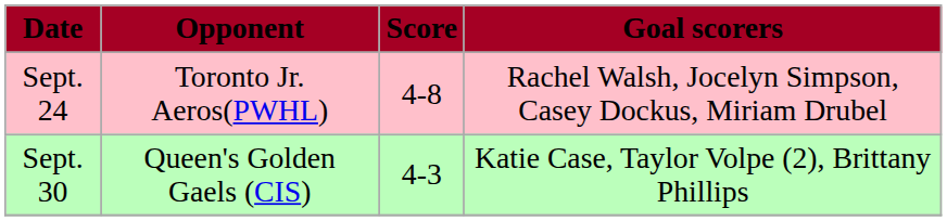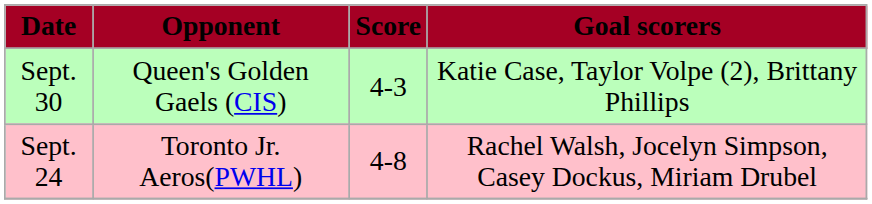 <table class="wikitable" width="80%">
 <tr align="center"  style="background:#A50024;color:black;">
 <td><strong>Date</strong></td>
 <td><strong>Opponent</strong></td>
 <td><strong>Score</strong></td>
 <td><strong>Goal scorers</strong></td>
 </tr>
+<tr align="center" bgcolor="bbffbb">
+<td>Sept. 30</td>
+<td>Queen's Golden Gaels (<a href='#'>CIS</a>)</td>
+<td>4-3</td>
+<td>Katie Case, Taylor Volpe (2), Brittany Phillips</td>
+</tr>
 <tr align="center" bgcolor="pink">
 <td>Sept. 24</td>
 <td>Toronto Jr. Aeros(<a href='#'>PWHL</a>)</td>
 <td>4-8</td>
 <td>Rachel Walsh, Jocelyn Simpson, Casey Dockus, Miriam Drubel</td>
 </tr>
-<tr align="center" bgcolor="bbffbb">
-<td>Sept. 30</td>
-<td>Queen's Golden Gaels (<a href='#'>CIS</a>)</td>
-<td>4-3</td>
-<td>Katie Case, Taylor Volpe (2), Brittany Phillips</td>
-</tr>
 <tr align="center" bgcolor="">
 </tr>
 </table>
